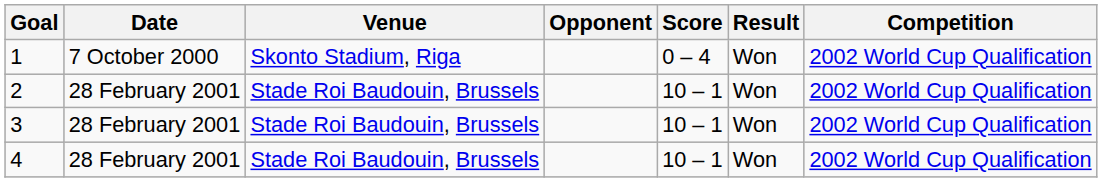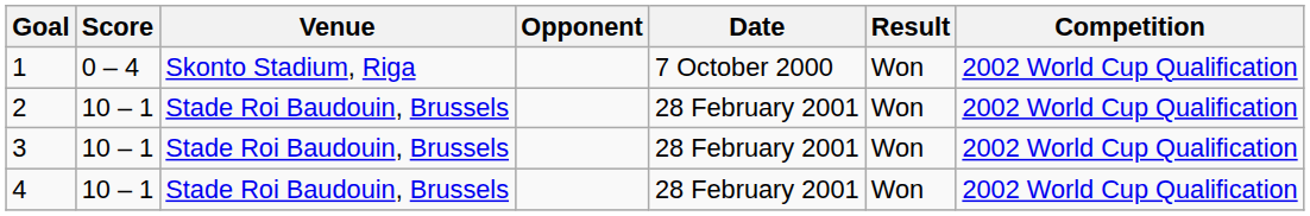 <table class="wikitable sortable" style="margin:auto; font-size:90%;">
 <tr>
 <th>Goal</th>
-<th>Date</th>
+<th>Score</th>
 <th>Venue</th>
 <th>Opponent</th>
-<th>Score</th>
+<th>Date</th>
 <th>Result</th>
 <th>Competition</th>
 </tr>
 <tr>
 <td>1</td>
-<td>7 October 2000</td>
+<td>0 – 4</td>
 <td><a href='#'>Skonto Stadium</a>, <a href='#'>Riga</a></td>
 <td></td>
-<td>0 – 4</td>
+<td>7 October 2000</td>
 <td>Won</td>
 <td><a href='#'>2002 World Cup Qualification</a></td>
 </tr>
 <tr>
 <td>2</td>
-<td>28 February 2001</td>
+<td>10 – 1</td>
 <td><a href='#'>Stade Roi Baudouin</a>, <a href='#'>Brussels</a></td>
 <td></td>
-<td>10 – 1</td>
+<td>28 February 2001</td>
 <td>Won</td>
 <td><a href='#'>2002 World Cup Qualification</a></td>
 </tr>
 <tr>
 <td>3</td>
-<td>28 February 2001</td>
+<td>10 – 1</td>
 <td><a href='#'>Stade Roi Baudouin</a>, <a href='#'>Brussels</a></td>
 <td></td>
-<td>10 – 1</td>
+<td>28 February 2001</td>
 <td>Won</td>
 <td><a href='#'>2002 World Cup Qualification</a></td>
 </tr>
 <tr>
 <td>4</td>
-<td>28 February 2001</td>
+<td>10 – 1</td>
 <td><a href='#'>Stade Roi Baudouin</a>, <a href='#'>Brussels</a></td>
 <td></td>
-<td>10 – 1</td>
+<td>28 February 2001</td>
 <td>Won</td>
 <td><a href='#'>2002 World Cup Qualification</a></td>
 </tr>
 </table>
